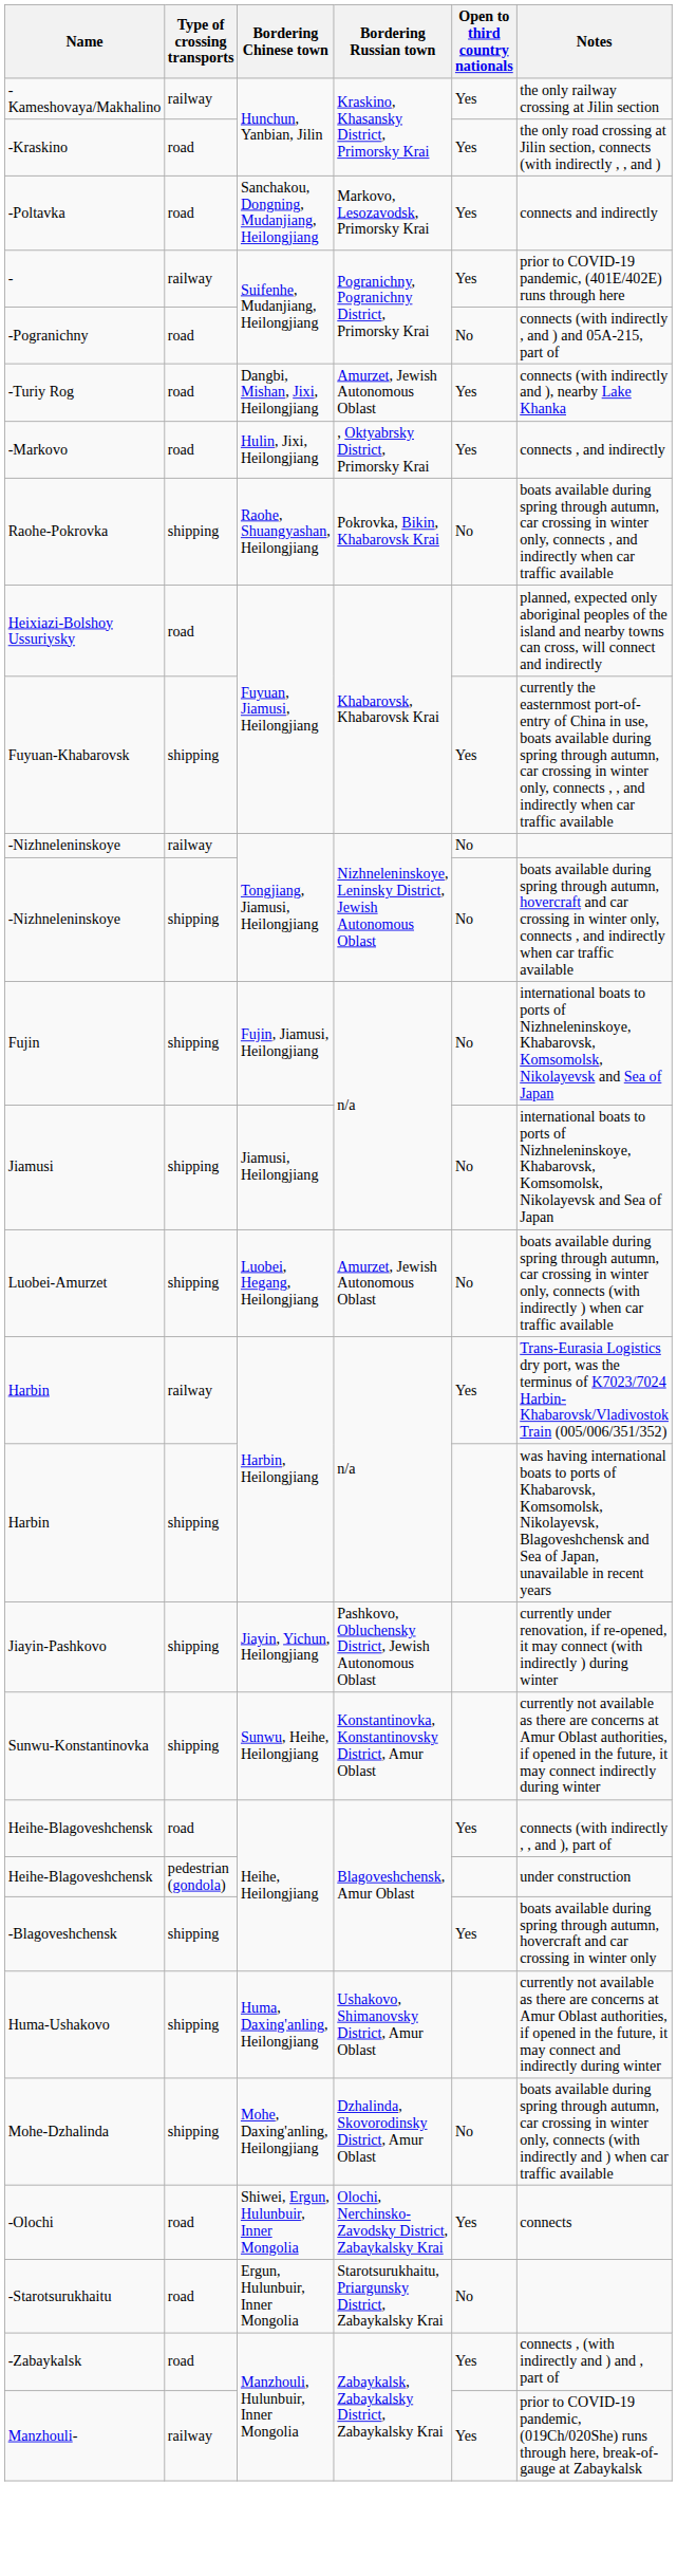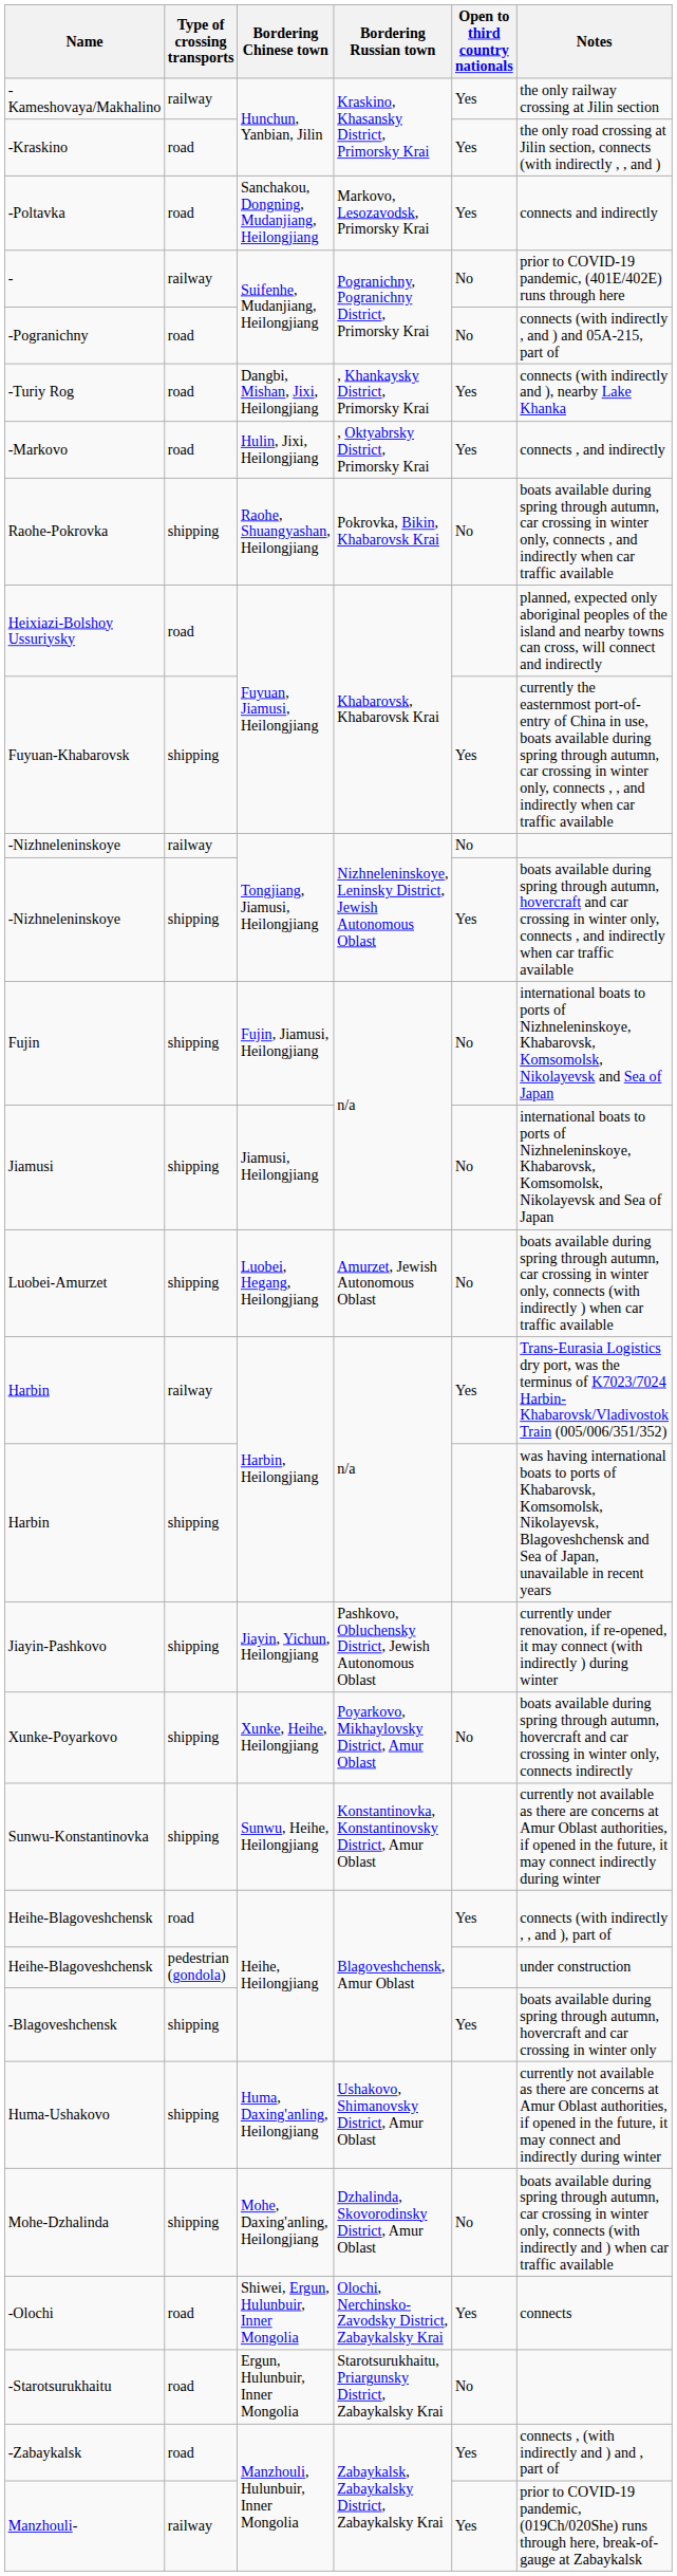 <table class="wikitable">
 <tr>
 <th>Name</th>
 <th>Type of crossing transports</th>
 <th>Bordering Chinese town</th>
 <th>Bordering Russian town</th>
 <th>Open to <a href='#'>third country nationals</a></th>
 <th>Notes</th>
 </tr>
 <tr>
 <td>-Kameshovaya/Makhalino</td>
 <td>railway</td>
 <td rowspan="2"><a href='#'>Hunchun</a>, Yanbian, Jilin</td>
 <td rowspan="2"><a href='#'>Kraskino</a>, <a href='#'>Khasansky District</a>, <a href='#'>Primorsky Krai</a></td>
 <td>Yes</td>
 <td>the only railway crossing at Jilin section</td>
 </tr>
 <tr>
 <td>-Kraskino</td>
 <td>road</td>
 <td>Yes</td>
 <td>the only road crossing at Jilin section, connects  (with indirectly , ,  and )</td>
 </tr>
 <tr>
 <td>-Poltavka</td>
 <td>road</td>
 <td>Sanchakou, <a href='#'>Dongning</a>, <a href='#'>Mudanjiang</a>, <a href='#'>Heilongjiang</a></td>
 <td>Markovo, <a href='#'>Lesozavodsk</a>, Primorsky Krai</td>
 <td>Yes</td>
 <td>connects  and  indirectly</td>
 </tr>
 <tr>
 <td>-</td>
 <td>railway</td>
 <td rowspan="2"><a href='#'>Suifenhe</a>, Mudanjiang, Heilongjiang</td>
 <td rowspan="2"><a href='#'>Pogranichny</a>, <a href='#'>Pogranichny District</a>, Primorsky Krai</td>
-<td>Yes</td>
+<td>No</td>
 <td>prior to COVID-19 pandemic,  (401E/402E) runs through here</td>
 </tr>
 <tr>
 <td>-Pogranichny</td>
 <td>road</td>
 <td>No</td>
 <td>connects  (with indirectly ,  and ) and 05A-215, part of </td>
 </tr>
 <tr>
 <td>-Turiy Rog</td>
 <td>road</td>
 <td>Dangbi, <a href='#'>Mishan</a>, <a href='#'>Jixi</a>, Heilongjiang</td>
-<td><a href='#'>Amurzet</a>, Jewish Autonomous Oblast</td>
+<td>, <a href='#'>Khankaysky District</a>, Primorsky Krai</td>
 <td>Yes</td>
 <td>connects  (with indirectly  and ), nearby <a href='#'>Lake Khanka</a></td>
 </tr>
 <tr>
 <td>-Markovo</td>
 <td>road</td>
 <td><a href='#'>Hulin</a>, Jixi, Heilongjiang</td>
 <td>, <a href='#'>Oktyabrsky District</a>, Primorsky Krai</td>
 <td>Yes</td>
 <td>connects ,  and  indirectly</td>
 </tr>
 <tr>
 <td>Raohe-Pokrovka</td>
 <td>shipping</td>
 <td><a href='#'>Raohe</a>, <a href='#'>Shuangyashan</a>, Heilongjiang</td>
 <td>Pokrovka, <a href='#'>Bikin</a>, <a href='#'>Khabarovsk Krai</a></td>
 <td>No</td>
 <td>boats available during spring through autumn, car crossing in winter only, connects ,  and  indirectly when car traffic available</td>
 </tr>
 <tr>
 <td><a href='#'>Heixiazi-Bolshoy Ussuriysky</a></td>
 <td>road</td>
 <td rowspan="2"><a href='#'>Fuyuan</a>, <a href='#'>Jiamusi</a>, Heilongjiang</td>
 <td rowspan="2"><a href='#'>Khabarovsk</a>, Khabarovsk Krai</td>
 <td></td>
 <td>planned, expected only aboriginal peoples of the island and nearby towns can cross, will connect  and  indirectly</td>
 </tr>
 <tr>
 <td>Fuyuan-Khabarovsk</td>
 <td>shipping</td>
 <td>Yes</td>
 <td>currently the easternmost port-of-entry of China in use, boats available during spring through autumn, car crossing in winter only, connects , ,  and  indirectly when car traffic available</td>
 </tr>
 <tr>
 <td>-Nizhneleninskoye</td>
 <td>railway</td>
 <td rowspan="2"><a href='#'>Tongjiang</a>, Jiamusi, Heilongjiang</td>
 <td rowspan="2"><a href='#'>Nizhneleninskoye</a>, <a href='#'>Leninsky District</a>, <a href='#'>Jewish Autonomous Oblast</a></td>
 <td>No</td>
 <td></td>
 </tr>
 <tr>
 <td>-Nizhneleninskoye</td>
 <td>shipping</td>
-<td>No</td>
+<td>Yes</td>
 <td>boats available during spring through autumn, <a href='#'>hovercraft</a> and car crossing in winter only, connects ,  and  indirectly when car traffic available</td>
 </tr>
 <tr>
 <td>Fujin</td>
 <td>shipping</td>
 <td><a href='#'>Fujin</a>, Jiamusi, Heilongjiang</td>
 <td rowspan="2">n/a</td>
 <td>No</td>
 <td>international boats to ports of Nizhneleninskoye, Khabarovsk, <a href='#'>Komsomolsk</a>, <a href='#'>Nikolayevsk</a> and <a href='#'>Sea of Japan</a></td>
 </tr>
 <tr>
 <td>Jiamusi</td>
 <td>shipping</td>
 <td>Jiamusi, Heilongjiang</td>
 <td>No</td>
 <td>international boats to ports of Nizhneleninskoye, Khabarovsk, Komsomolsk, Nikolayevsk and Sea of Japan</td>
 </tr>
 <tr>
 <td>Luobei-Amurzet</td>
 <td>shipping</td>
 <td><a href='#'>Luobei</a>, <a href='#'>Hegang</a>, Heilongjiang</td>
 <td><a href='#'>Amurzet</a>, Jewish Autonomous Oblast</td>
 <td>No</td>
 <td>boats available during spring through autumn, car crossing in winter only, connects  (with indirectly ) when car traffic available</td>
 </tr>
 <tr>
 <td><a href='#'>Harbin</a></td>
 <td>railway</td>
 <td rowspan="2"><a href='#'>Harbin</a>, Heilongjiang</td>
 <td rowspan="2">n/a</td>
 <td>Yes</td>
 <td><a href='#'>Trans-Eurasia Logistics</a> dry port, was the terminus of <a href='#'>K7023/7024 Harbin-Khabarovsk/Vladivostok Train</a> (005/006/351/352)</td>
 </tr>
 <tr>
 <td>Harbin</td>
 <td>shipping</td>
 <td></td>
 <td>was having international boats to ports of Khabarovsk, Komsomolsk, Nikolayevsk, Blagoveshchensk and Sea of Japan, unavailable in recent years</td>
 </tr>
 <tr>
 <td>Jiayin-Pashkovo</td>
 <td>shipping</td>
 <td><a href='#'>Jiayin</a>, <a href='#'>Yichun</a>, Heilongjiang</td>
 <td>Pashkovo, <a href='#'>Obluchensky District</a>, Jewish Autonomous Oblast</td>
 <td></td>
 <td>currently under renovation, if re-opened, it may connect  (with indirectly ) during winter</td>
+</tr>
+<tr>
+<td>Xunke-Poyarkovo</td>
+<td>shipping</td>
+<td><a href='#'>Xunke</a>, <a href='#'>Heihe</a>, Heilongjiang</td>
+<td><a href='#'>Poyarkovo</a>, <a href='#'>Mikhaylovsky District</a>, <a href='#'>Amur Oblast</a></td>
+<td>No</td>
+<td>boats available during spring through autumn, hovercraft and car crossing in winter only, connects  indirectly</td>
 </tr>
 <tr>
 <td>Sunwu-Konstantinovka</td>
 <td>shipping</td>
 <td><a href='#'>Sunwu</a>, Heihe, Heilongjiang</td>
 <td><a href='#'>Konstantinovka</a>, <a href='#'>Konstantinovsky District</a>, Amur Oblast</td>
 <td></td>
 <td>currently not available as there are concerns at Amur Oblast authorities, if opened in the future, it may connect  indirectly during winter</td>
 </tr>
 <tr>
 <td>Heihe-Blagoveshchensk</td>
 <td>road</td>
 <td rowspan="3">Heihe, Heilongjiang</td>
 <td rowspan="3"><a href='#'>Blagoveshchensk</a>, Amur Oblast</td>
 <td>Yes</td>
 <td><br>connects  (with indirectly , ,  and ), part of </td>
 </tr>
 <tr>
 <td>Heihe-Blagoveshchensk</td>
 <td>pedestrian (<a href='#'>gondola</a>)</td>
 <td></td>
 <td>under construction</td>
 </tr>
 <tr>
 <td>-Blagoveshchensk</td>
 <td>shipping</td>
 <td>Yes</td>
 <td>boats available during spring through autumn, hovercraft and car crossing in winter only</td>
 </tr>
 <tr>
 <td>Huma-Ushakovo</td>
 <td>shipping</td>
 <td><a href='#'>Huma</a>, <a href='#'>Daxing'anling</a>, Heilongjiang</td>
 <td><a href='#'>Ushakovo</a>, <a href='#'>Shimanovsky District</a>, Amur Oblast</td>
 <td></td>
 <td>currently not available as there are concerns at Amur Oblast authorities, if opened in the future, it may connect  and  indirectly during winter</td>
 </tr>
 <tr>
 <td>Mohe-Dzhalinda</td>
 <td>shipping</td>
 <td><a href='#'>Mohe</a>, Daxing'anling, Heilongjiang</td>
 <td><a href='#'>Dzhalinda</a>, <a href='#'>Skovorodinsky District</a>, Amur Oblast</td>
 <td>No</td>
 <td>boats available during spring through autumn, car crossing in winter only, connects  (with indirectly  and ) when car traffic available</td>
 </tr>
 <tr>
 <td>-Olochi</td>
 <td>road</td>
 <td>Shiwei, <a href='#'>Ergun</a>, <a href='#'>Hulunbuir</a>, <a href='#'>Inner Mongolia</a></td>
 <td><a href='#'>Olochi</a>, <a href='#'>Nerchinsko-Zavodsky District</a>, <a href='#'>Zabaykalsky Krai</a></td>
 <td>Yes</td>
 <td>connects </td>
 </tr>
 <tr>
 <td>-Starotsurukhaitu</td>
 <td>road</td>
 <td>Ergun, Hulunbuir, Inner Mongolia</td>
 <td>Starotsurukhaitu, <a href='#'>Priargunsky District</a>, Zabaykalsky Krai</td>
 <td>No</td>
 <td></td>
 </tr>
 <tr>
 <td>-Zabaykalsk</td>
 <td>road</td>
 <td rowspan="2"><a href='#'>Manzhouli</a>, Hulunbuir, Inner Mongolia</td>
 <td rowspan="2"><a href='#'>Zabaykalsk</a>, <a href='#'>Zabaykalsky District</a>, Zabaykalsky Krai</td>
 <td>Yes</td>
 <td>connects ,  (with indirectly  and ) and , part of </td>
 </tr>
 <tr>
 <td><a href='#'>Manzhouli</a>-</td>
 <td>railway</td>
 <td>Yes</td>
 <td>prior to COVID-19 pandemic,  (019Ch/020She) runs through here, break-of-gauge at Zabaykalsk</td>
 </tr>
 </table>
